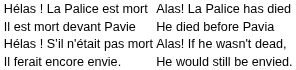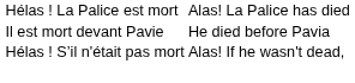 <table style="margin:1em auto;">
 <tr>
 <td>Hélas ! La Palice est mort</td>
 <td>Alas! La Palice has died</td>
 </tr>
 <tr>
 <td>Il est mort devant Pavie</td>
 <td>He died before Pavia</td>
 </tr>
 <tr>
 <td>Hélas ! S’il n'était pas mort</td>
 <td>Alas! If he wasn't dead,</td>
 </tr>
-<tr>
-<td>Il ferait encore envie.</td>
-<td>He would still be envied.</td>
-</tr>
 </table>
